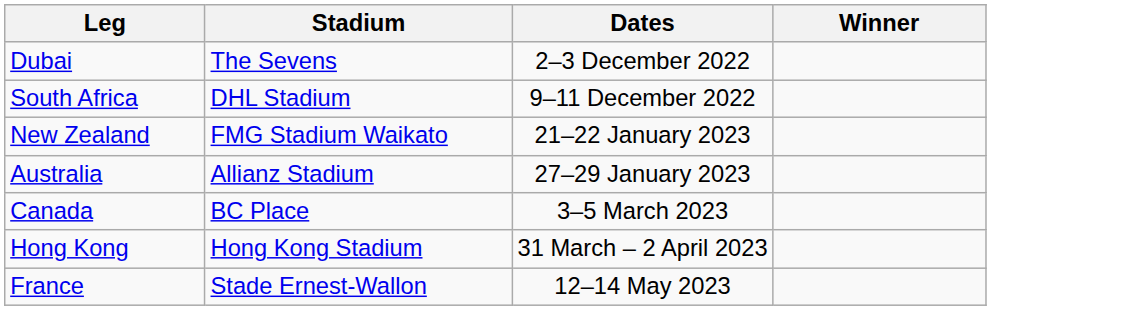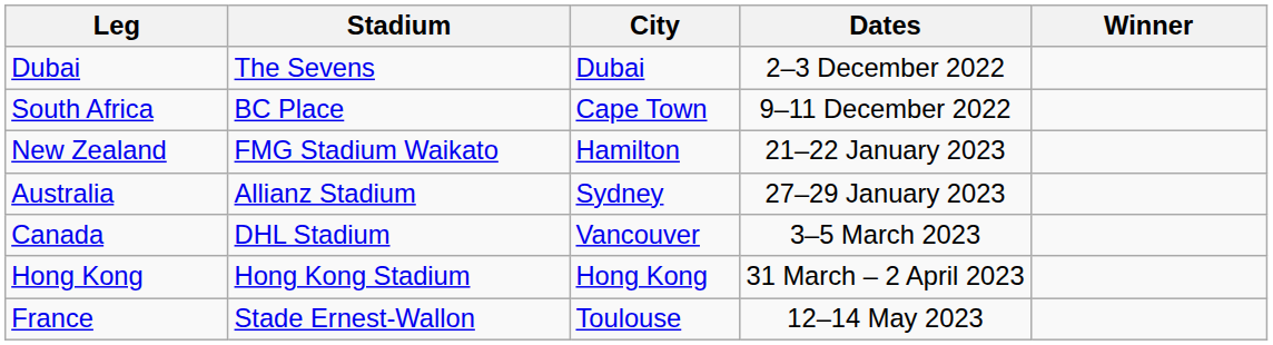 <table class="wikitable sortable"  text-align:left;">
 <tr bgcolor="#efefef">
 <th style="width:8.0em;">Leg</th>
 <th style="width:12.5em;">Stadium</th>
+<th style="width:6.0em;">City</th>
 <th>Dates</th>
 <th style="width:8.5em;">Winner</th>
 </tr>
 <tr>
 <td><a href='#'>Dubai</a></td>
 <td><a href='#'>The Sevens</a></td>
+<td><a href='#'>Dubai</a></td>
 <td align=center>2–3 December 2022</td>
 <td></td>
 </tr>
 <tr>
 <td><a href='#'>South Africa</a></td>
-<td><a href='#'>DHL Stadium</a></td>
+<td><a href='#'>BC Place</a></td>
+<td><a href='#'>Cape Town</a></td>
 <td align=center>9–11 December 2022</td>
 <td></td>
 </tr>
 <tr>
 <td><a href='#'>New Zealand</a></td>
 <td><a href='#'>FMG Stadium Waikato</a></td>
+<td><a href='#'>Hamilton</a></td>
 <td align=center>21–22 January 2023</td>
 <td></td>
 </tr>
 <tr>
 <td><a href='#'>Australia</a></td>
 <td><a href='#'>Allianz Stadium</a></td>
+<td><a href='#'>Sydney</a></td>
 <td align=center>27–29 January 2023</td>
 <td></td>
 </tr>
 <tr>
 <td><a href='#'>Canada</a></td>
-<td><a href='#'>BC Place</a></td>
+<td><a href='#'>DHL Stadium</a></td>
+<td><a href='#'>Vancouver</a></td>
 <td align=center>3–5 March 2023</td>
 <td></td>
 </tr>
 <tr>
 <td><a href='#'>Hong Kong</a></td>
 <td><a href='#'>Hong Kong Stadium</a></td>
+<td><a href='#'>Hong Kong</a></td>
 <td align=center>31 March – 2 April 2023</td>
 <td></td>
 </tr>
 <tr>
 <td><a href='#'>France</a></td>
 <td><a href='#'>Stade Ernest-Wallon</a></td>
+<td><a href='#'>Toulouse</a></td>
 <td align=center>12–14 May 2023</td>
 <td></td>
 </tr>
 </table>
